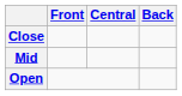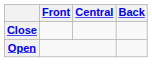 <table class="wikitable" style="text-align:center">
 <tr>
 <th></th>
 <th><a href='#'>Front</a></th>
 <th><a href='#'>Central</a></th>
 <th><a href='#'>Back</a></th>
 </tr>
 <tr align="center">
 <th><a href='#'>Close</a></th>
 <td></td>
 <td></td>
 <td></td>
 </tr>
 <tr align="center">
-<th><a href='#'>Mid</a></th>
-<td></td>
-<td></td>
-<td></td>
-</tr>
-<tr align="center">
 <th><a href='#'>Open</a></th>
 <td colspan="2"></td>
 <td></td>
 </tr>
 </table>
